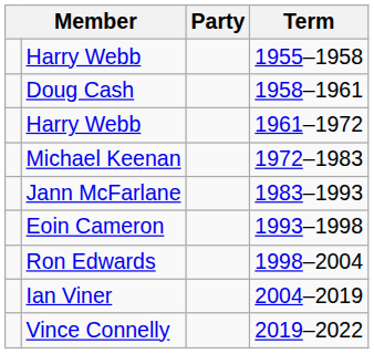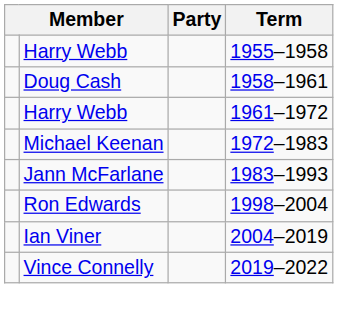 <table class="wikitable">
 <tr>
 <th colspan="2">Member</th>
 <th>Party</th>
 <th>Term</th>
 </tr>
 <tr>
 <td> </td>
 <td><a href='#'>Harry Webb</a></td>
 <td></td>
 <td><a href='#'>1955</a>–1958</td>
 </tr>
 <tr>
 <td> </td>
 <td><a href='#'>Doug Cash</a></td>
 <td></td>
 <td><a href='#'>1958</a>–1961</td>
 </tr>
 <tr>
 <td> </td>
 <td><a href='#'>Harry Webb</a></td>
 <td></td>
 <td><a href='#'>1961</a>–1972</td>
 </tr>
 <tr>
 <td> </td>
 <td><a href='#'>Michael Keenan</a></td>
 <td></td>
 <td><a href='#'>1972</a>–1983</td>
 </tr>
 <tr>
 <td> </td>
 <td><a href='#'>Jann McFarlane</a></td>
 <td></td>
 <td><a href='#'>1983</a>–1993</td>
 </tr>
 <tr>
 <td> </td>
-<td><a href='#'>Eoin Cameron</a></td>
-<td></td>
-<td><a href='#'>1993</a>–1998</td>
-</tr>
-<tr>
-<td> </td>
 <td><a href='#'>Ron Edwards</a></td>
 <td></td>
 <td><a href='#'>1998</a>–2004</td>
 </tr>
 <tr>
 <td> </td>
 <td><a href='#'>Ian Viner</a></td>
 <td></td>
 <td><a href='#'>2004</a>–2019</td>
 </tr>
 <tr>
 <td> </td>
 <td><a href='#'>Vince Connelly</a></td>
 <td></td>
 <td><a href='#'>2019</a>–2022</td>
 </tr>
 </table>
